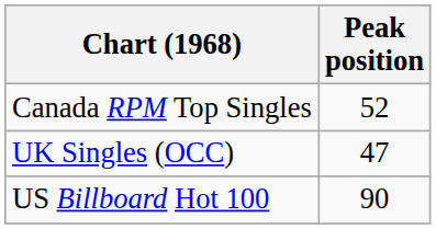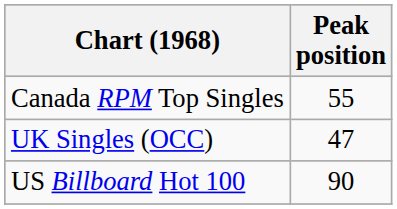 <table class="wikitable sortable">
 <tr>
 <th>Chart (1968)</th>
 <th>Peak<br>position</th>
 </tr>
 <tr>
 <td>Canada <em><a href='#'>RPM</a></em> Top Singles</td>
-<td style="text-align:center;">52</td>
+<td style="text-align:center;">55</td>
 </tr>
 <tr>
 <td><a href='#'>UK Singles</a> (<a href='#'>OCC</a>)</td>
 <td style="text-align:center;">47</td>
 </tr>
 <tr>
 <td>US <em><a href='#'>Billboard</a></em> <a href='#'>Hot 100</a></td>
 <td style="text-align:center;">90</td>
 </tr>
 </table>
